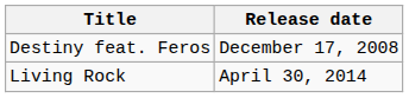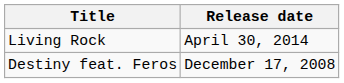 <table class="wikitable">
 <tr>
 <th>Title</th>
 <th>Release date</th>
 </tr>
 <tr>
+<td>Living Rock</td>
+<td>April 30, 2014</td>
+</tr>
+<tr>
 <td>Destiny feat. Feros</td>
 <td>December 17, 2008</td>
 </tr>
-<tr>
-<td>Living Rock</td>
-<td>April 30, 2014</td>
-</tr>
 </table>
